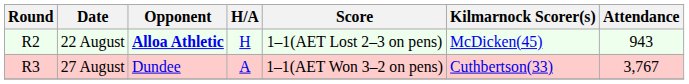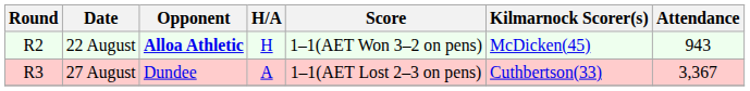 <table class="wikitable" style="text-align:center">
 <tr>
 <th>Round</th>
 <th>Date</th>
 <th>Opponent</th>
 <th>H/A</th>
 <th>Score</th>
 <th>Kilmarnock Scorer(s)</th>
 <th>Attendance</th>
 </tr>
 <tr bgcolor=#EEFFEE>
 <td>R2</td>
 <td align=left>22 August</td>
 <td align=left><strong><a href='#'>Alloa Athletic</a></strong></td>
 <td><a href='#'>H</a></td>
-<td>1–1(AET Lost 2–3 on pens)</td>
+<td>1–1(AET Won 3–2 on pens)</td>
 <td align=left><a href='#'>McDicken(45)</a></td>
 <td>943</td>
 </tr>
 <tr bgcolor=#FFCCCC>
 <td>R3</td>
 <td align=left>27 August</td>
 <td align=left><a href='#'>Dundee</a></td>
 <td><a href='#'>A</a></td>
-<td>1–1(AET Won 3–2 on pens)</td>
+<td>1–1(AET Lost 2–3 on pens)</td>
 <td align=left><a href='#'>Cuthbertson(33)</a></td>
-<td>3,767</td>
+<td>3,367</td>
 </tr>
 <tr>
 </tr>
 </table>
